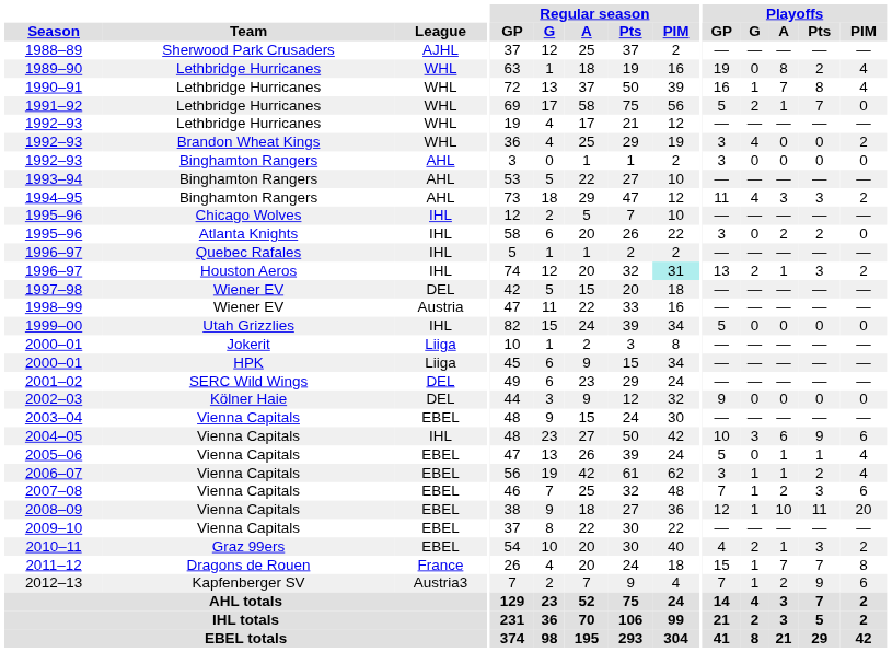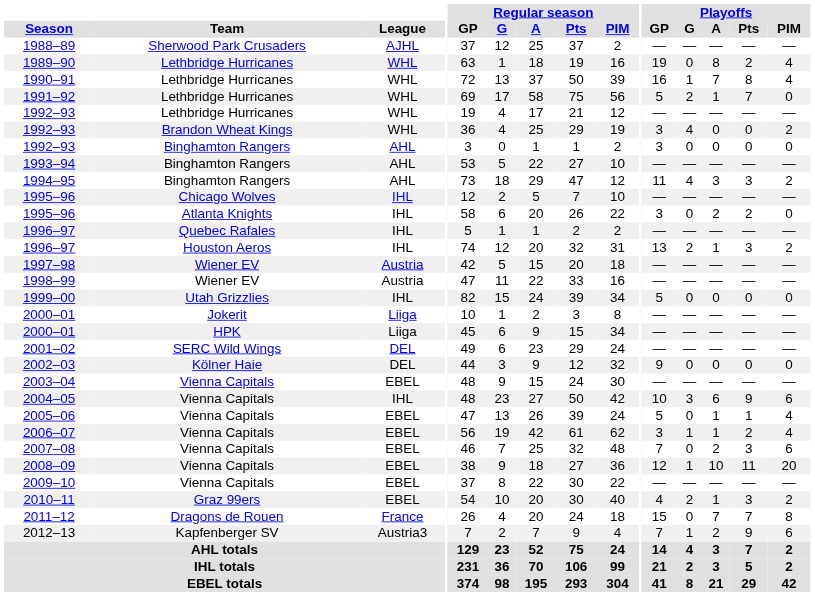 <table border="0" cellpadding="1" cellspacing="0" style="text-align:center; width:60em">
 <tr bgcolor="#e0e0e0">
 <th colspan="3" bgcolor="#ffffff"></th>
 <th rowspan="99" bgcolor="#ffffff"></th>
 <th colspan="5"><a href='#'>Regular season</a></th>
 <th rowspan="99" bgcolor="#ffffff"></th>
 <th colspan="5"><a href='#'>Playoffs</a></th>
 </tr>
 <tr bgcolor="#e0e0e0">
 <th><a href='#'>Season</a></th>
 <th>Team</th>
 <th>League</th>
 <th>GP</th>
 <th><a href='#'>G</a></th>
 <th><a href='#'>A</a></th>
 <th><a href='#'>Pts</a></th>
 <th><a href='#'>PIM</a></th>
 <th>GP</th>
 <th>G</th>
 <th>A</th>
 <th>Pts</th>
 <th>PIM</th>
 </tr>
 <tr>
 <td><a href='#'>1988–89</a></td>
 <td><a href='#'>Sherwood Park Crusaders</a></td>
 <td><a href='#'>AJHL</a></td>
 <td>37</td>
 <td>12</td>
 <td>25</td>
 <td>37</td>
 <td>2</td>
 <td>—</td>
 <td>—</td>
 <td>—</td>
 <td>—</td>
 <td>—</td>
 </tr>
 <tr bgcolor="#f0f0f0">
 <td><a href='#'>1989–90</a></td>
 <td><a href='#'>Lethbridge Hurricanes</a></td>
 <td><a href='#'>WHL</a></td>
 <td>63</td>
 <td>1</td>
 <td>18</td>
 <td>19</td>
 <td>16</td>
 <td>19</td>
 <td>0</td>
 <td>8</td>
 <td>2</td>
 <td>4</td>
 </tr>
 <tr>
 <td><a href='#'>1990–91</a></td>
 <td>Lethbridge Hurricanes</td>
 <td>WHL</td>
 <td>72</td>
 <td>13</td>
 <td>37</td>
 <td>50</td>
 <td>39</td>
 <td>16</td>
 <td>1</td>
 <td>7</td>
 <td>8</td>
 <td>4</td>
 </tr>
 <tr bgcolor="#f0f0f0">
 <td><a href='#'>1991–92</a></td>
 <td>Lethbridge Hurricanes</td>
 <td>WHL</td>
 <td>69</td>
 <td>17</td>
 <td>58</td>
 <td>75</td>
 <td>56</td>
 <td>5</td>
 <td>2</td>
 <td>1</td>
 <td>7</td>
 <td>0</td>
 </tr>
 <tr>
 <td><a href='#'>1992–93</a></td>
 <td>Lethbridge Hurricanes</td>
 <td>WHL</td>
 <td>19</td>
 <td>4</td>
 <td>17</td>
 <td>21</td>
 <td>12</td>
 <td>—</td>
 <td>—</td>
 <td>—</td>
 <td>—</td>
 <td>—</td>
 </tr>
 <tr bgcolor="#f0f0f0">
 <td><a href='#'>1992–93</a></td>
 <td><a href='#'>Brandon Wheat Kings</a></td>
 <td>WHL</td>
 <td>36</td>
 <td>4</td>
 <td>25</td>
 <td>29</td>
 <td>19</td>
 <td>3</td>
 <td>4</td>
 <td>0</td>
 <td>0</td>
 <td>2</td>
 </tr>
 <tr>
 <td><a href='#'>1992–93</a></td>
 <td><a href='#'>Binghamton Rangers</a></td>
 <td><a href='#'>AHL</a></td>
 <td>3</td>
 <td>0</td>
 <td>1</td>
 <td>1</td>
 <td>2</td>
 <td>3</td>
 <td>0</td>
 <td>0</td>
 <td>0</td>
 <td>0</td>
 </tr>
 <tr bgcolor="#f0f0f0">
 <td><a href='#'>1993–94</a></td>
 <td>Binghamton Rangers</td>
 <td>AHL</td>
 <td>53</td>
 <td>5</td>
 <td>22</td>
 <td>27</td>
 <td>10</td>
 <td>—</td>
 <td>—</td>
 <td>—</td>
 <td>—</td>
 <td>—</td>
 </tr>
 <tr>
 <td><a href='#'>1994–95</a></td>
 <td>Binghamton Rangers</td>
 <td>AHL</td>
 <td>73</td>
 <td>18</td>
 <td>29</td>
 <td>47</td>
 <td>12</td>
 <td>11</td>
 <td>4</td>
 <td>3</td>
 <td>3</td>
 <td>2</td>
 </tr>
 <tr bgcolor="#f0f0f0">
 <td><a href='#'>1995–96</a></td>
 <td><a href='#'>Chicago Wolves</a></td>
 <td><a href='#'>IHL</a></td>
 <td>12</td>
 <td>2</td>
 <td>5</td>
 <td>7</td>
 <td>10</td>
 <td>—</td>
 <td>—</td>
 <td>—</td>
 <td>—</td>
 <td>—</td>
 </tr>
 <tr>
 <td><a href='#'>1995–96</a></td>
 <td><a href='#'>Atlanta Knights</a></td>
 <td>IHL</td>
 <td>58</td>
 <td>6</td>
 <td>20</td>
 <td>26</td>
 <td>22</td>
 <td>3</td>
 <td>0</td>
 <td>2</td>
 <td>2</td>
 <td>0</td>
 </tr>
 <tr bgcolor="#f0f0f0">
 <td><a href='#'>1996–97</a></td>
 <td><a href='#'>Quebec Rafales</a></td>
 <td>IHL</td>
 <td>5</td>
 <td>1</td>
 <td>1</td>
 <td>2</td>
 <td>2</td>
 <td>—</td>
 <td>—</td>
 <td>—</td>
 <td>—</td>
 <td>—</td>
 </tr>
 <tr>
 <td><a href='#'>1996–97</a></td>
 <td><a href='#'>Houston Aeros</a></td>
 <td>IHL</td>
 <td>74</td>
 <td>12</td>
 <td>20</td>
 <td>32</td>
-<td style="background: paleturquoise;">31</td>
+<td>31</td>
 <td>13</td>
 <td>2</td>
 <td>1</td>
 <td>3</td>
 <td>2</td>
 </tr>
 <tr bgcolor="#f0f0f0">
 <td><a href='#'>1997–98</a></td>
 <td><a href='#'>Wiener EV</a></td>
-<td>DEL</td>
+<td><a href='#'>Austria</a></td>
 <td>42</td>
 <td>5</td>
 <td>15</td>
 <td>20</td>
 <td>18</td>
 <td>—</td>
 <td>—</td>
 <td>—</td>
 <td>—</td>
 <td>—</td>
 </tr>
 <tr>
 <td><a href='#'>1998–99</a></td>
 <td>Wiener EV</td>
 <td>Austria</td>
 <td>47</td>
 <td>11</td>
 <td>22</td>
 <td>33</td>
 <td>16</td>
 <td>—</td>
 <td>—</td>
 <td>—</td>
 <td>—</td>
 <td>—</td>
 </tr>
 <tr bgcolor="#f0f0f0">
 <td><a href='#'>1999–00</a></td>
 <td><a href='#'>Utah Grizzlies</a></td>
 <td>IHL</td>
 <td>82</td>
 <td>15</td>
 <td>24</td>
 <td>39</td>
 <td>34</td>
 <td>5</td>
 <td>0</td>
 <td>0</td>
 <td>0</td>
 <td>0</td>
 </tr>
 <tr>
 <td><a href='#'>2000–01</a></td>
 <td><a href='#'>Jokerit</a></td>
 <td><a href='#'>Liiga</a></td>
 <td>10</td>
 <td>1</td>
 <td>2</td>
 <td>3</td>
 <td>8</td>
 <td>—</td>
 <td>—</td>
 <td>—</td>
 <td>—</td>
 <td>—</td>
 </tr>
 <tr bgcolor="#f0f0f0">
 <td><a href='#'>2000–01</a></td>
 <td><a href='#'>HPK</a></td>
 <td>Liiga</td>
 <td>45</td>
 <td>6</td>
 <td>9</td>
 <td>15</td>
 <td>34</td>
 <td>—</td>
 <td>—</td>
 <td>—</td>
 <td>—</td>
 <td>—</td>
 </tr>
 <tr>
 <td><a href='#'>2001–02</a></td>
 <td><a href='#'>SERC Wild Wings</a></td>
 <td><a href='#'>DEL</a></td>
 <td>49</td>
 <td>6</td>
 <td>23</td>
 <td>29</td>
 <td>24</td>
 <td>—</td>
 <td>—</td>
 <td>—</td>
 <td>—</td>
 <td>—</td>
 </tr>
 <tr bgcolor="#f0f0f0">
 <td><a href='#'>2002–03</a></td>
 <td><a href='#'>Kölner Haie</a></td>
 <td>DEL</td>
 <td>44</td>
 <td>3</td>
 <td>9</td>
 <td>12</td>
 <td>32</td>
 <td>9</td>
 <td>0</td>
 <td>0</td>
 <td>0</td>
 <td>0</td>
 </tr>
 <tr>
 <td><a href='#'>2003–04</a></td>
 <td><a href='#'>Vienna Capitals</a></td>
 <td>EBEL</td>
 <td>48</td>
 <td>9</td>
 <td>15</td>
 <td>24</td>
 <td>30</td>
 <td>—</td>
 <td>—</td>
 <td>—</td>
 <td>—</td>
 <td>—</td>
 </tr>
 <tr bgcolor="#f0f0f0">
 <td><a href='#'>2004–05</a></td>
 <td>Vienna Capitals</td>
 <td>IHL</td>
 <td>48</td>
 <td>23</td>
 <td>27</td>
 <td>50</td>
 <td>42</td>
 <td>10</td>
 <td>3</td>
 <td>6</td>
 <td>9</td>
 <td>6</td>
 </tr>
 <tr>
 <td><a href='#'>2005–06</a></td>
 <td>Vienna Capitals</td>
 <td>EBEL</td>
 <td>47</td>
 <td>13</td>
 <td>26</td>
 <td>39</td>
 <td>24</td>
 <td>5</td>
 <td>0</td>
 <td>1</td>
 <td>1</td>
 <td>4</td>
 </tr>
 <tr bgcolor="#f0f0f0">
 <td><a href='#'>2006–07</a></td>
 <td>Vienna Capitals</td>
 <td>EBEL</td>
 <td>56</td>
 <td>19</td>
 <td>42</td>
 <td>61</td>
 <td>62</td>
 <td>3</td>
 <td>1</td>
 <td>1</td>
 <td>2</td>
 <td>4</td>
 </tr>
 <tr>
 <td><a href='#'>2007–08</a></td>
 <td>Vienna Capitals</td>
 <td>EBEL</td>
 <td>46</td>
 <td>7</td>
 <td>25</td>
 <td>32</td>
 <td>48</td>
 <td>7</td>
-<td>1</td>
+<td>0</td>
 <td>2</td>
 <td>3</td>
 <td>6</td>
 </tr>
 <tr bgcolor="#f0f0f0">
 <td><a href='#'>2008–09</a></td>
 <td>Vienna Capitals</td>
 <td>EBEL</td>
 <td>38</td>
 <td>9</td>
 <td>18</td>
 <td>27</td>
 <td>36</td>
 <td>12</td>
 <td>1</td>
 <td>10</td>
 <td>11</td>
 <td>20</td>
 </tr>
 <tr>
 <td><a href='#'>2009–10</a></td>
 <td>Vienna Capitals</td>
 <td>EBEL</td>
 <td>37</td>
 <td>8</td>
 <td>22</td>
 <td>30</td>
 <td>22</td>
 <td>—</td>
 <td>—</td>
 <td>—</td>
 <td>—</td>
 <td>—</td>
 </tr>
 <tr bgcolor="#f0f0f0">
 <td><a href='#'>2010–11</a></td>
 <td><a href='#'>Graz 99ers</a></td>
 <td>EBEL</td>
 <td>54</td>
 <td>10</td>
 <td>20</td>
 <td>30</td>
 <td>40</td>
 <td>4</td>
 <td>2</td>
 <td>1</td>
 <td>3</td>
 <td>2</td>
 </tr>
 <tr>
 <td><a href='#'>2011–12</a></td>
 <td><a href='#'>Dragons de Rouen</a></td>
 <td><a href='#'>France</a></td>
 <td>26</td>
 <td>4</td>
 <td>20</td>
 <td>24</td>
 <td>18</td>
 <td>15</td>
-<td>1</td>
+<td>0</td>
 <td>7</td>
 <td>7</td>
 <td>8</td>
 </tr>
 <tr bgcolor="#f0f0f0">
 <td>2012–13</td>
 <td>Kapfenberger SV</td>
 <td>Austria3</td>
 <td>7</td>
 <td>2</td>
 <td>7</td>
 <td>9</td>
 <td>4</td>
 <td>7</td>
 <td>1</td>
 <td>2</td>
 <td>9</td>
 <td>6</td>
 </tr>
 <tr>
 </tr>
 <tr ALIGN="center" bgcolor="#e0e0e0">
 <th colspan="3">AHL totals</th>
 <th ALIGN="center">129</th>
 <th ALIGN="center">23</th>
 <th ALIGN="center">52</th>
 <th ALIGN="center">75</th>
 <th ALIGN="center">24</th>
 <th ALIGN="center">14</th>
 <th ALIGN="center">4</th>
 <th ALIGN="center">3</th>
 <th ALIGN="center">7</th>
 <th ALIGN="center">2</th>
 </tr>
 <tr>
 </tr>
 <tr ALIGN="center" bgcolor="#e0e0e0">
 <th colspan="3">IHL totals</th>
 <th ALIGN="center">231</th>
 <th ALIGN="center">36</th>
 <th ALIGN="center">70</th>
 <th ALIGN="center">106</th>
 <th ALIGN="center">99</th>
 <th ALIGN="center">21</th>
 <th ALIGN="center">2</th>
 <th ALIGN="center">3</th>
 <th ALIGN="center">5</th>
 <th ALIGN="center">2</th>
 </tr>
 <tr>
 </tr>
 <tr ALIGN="center" bgcolor="#e0e0e0">
 <th colspan="3">EBEL totals</th>
 <th ALIGN="center">374</th>
 <th ALIGN="center">98</th>
 <th ALIGN="center">195</th>
 <th ALIGN="center">293</th>
 <th ALIGN="center">304</th>
 <th ALIGN="center">41</th>
 <th ALIGN="center">8</th>
 <th ALIGN="center">21</th>
 <th ALIGN="center">29</th>
 <th ALIGN="center">42</th>
 </tr>
 </table>
